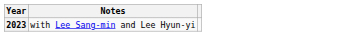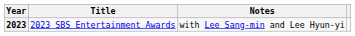 <table class="wikitable plainrowheaders">
 <tr>
 <th scope="col">Year</th>
+<th scope="col">Title</th>
 <th scope="col">Notes</th>
 <th scope="col" class="unsortable"></th>
 </tr>
 <tr>
 <th scope="row">2023</th>
+<td><a href='#'>2023 SBS Entertainment Awards</a></td>
 <td>with <a href='#'>Lee Sang-min</a> and Lee Hyun-yi</td>
 <td></td>
 </tr>
 </table>
